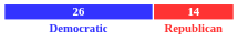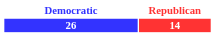 <table style="width:50%">
 <tr>
 <td scope="row" colspan="2" style="text-align:center"></td>
 </tr>
 <tr>
+<td scope="row" style="text-align:center; color:#33F"><strong>Democratic</strong></td>
+<td style="text-align:center; color:#F33"><strong>Republican</strong></td>
+</tr>
+<tr>
 <td scope="row" style="background:#33F; width:65%; text-align:center; color:white"><strong>26</strong></td>
 <td style="background:#F33; width:35%; text-align:center; color:white"><strong>14</strong></td>
 </tr>
-<tr>
-<td scope="row" style="text-align:center; color:#33F"><strong>Democratic</strong></td>
-<td style="text-align:center; color:#F33"><strong>Republican</strong></td>
-</tr>
 </table>
